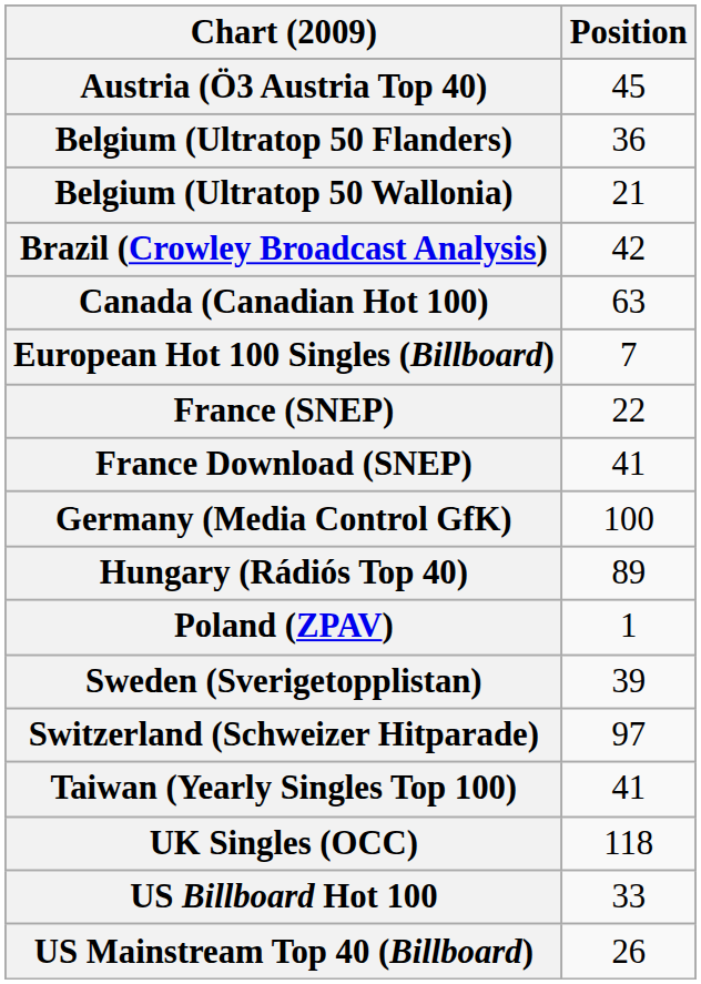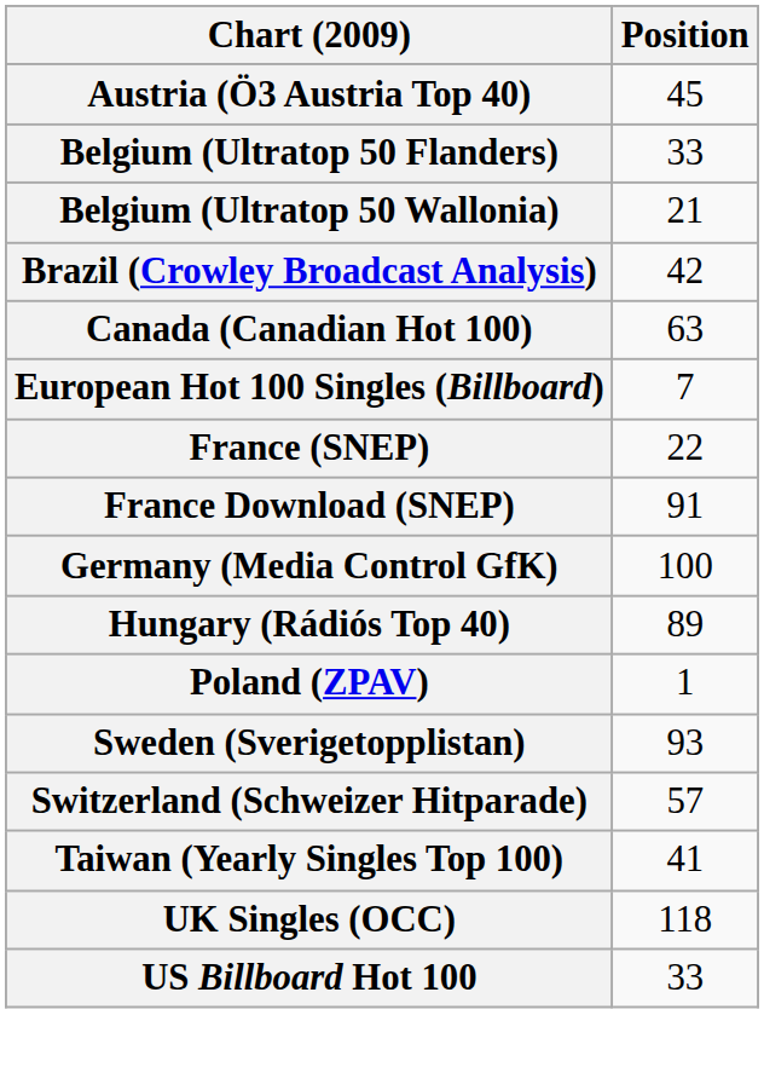 <table class="wikitable sortable plainrowheaders" style="text-align:center">
 <tr>
 <th scope="col">Chart (2009)</th>
 <th scope="col">Position</th>
 </tr>
 <tr>
 <th scope="row">Austria (Ö3 Austria Top 40)</th>
 <td style="text-align:center">45</td>
 </tr>
 <tr>
 <th scope="row">Belgium (Ultratop 50 Flanders)</th>
-<td style="text-align:center">36</td>
+<td style="text-align:center">33</td>
 </tr>
 <tr>
 <th scope="row">Belgium (Ultratop 50 Wallonia)</th>
 <td style="text-align:center">21</td>
 </tr>
 <tr>
 <th scope="row">Brazil (<a href='#'>Crowley Broadcast Analysis</a>)</th>
 <td style="text-align:center">42</td>
 </tr>
 <tr>
 <th scope="row">Canada (Canadian Hot 100)</th>
 <td style="text-align:center">63</td>
 </tr>
 <tr>
 <th scope="row">European Hot 100 Singles (<em>Billboard</em>)</th>
 <td style="text-align:center">7</td>
 </tr>
 <tr>
 <th scope="row">France (SNEP)</th>
 <td style="text-align:center">22</td>
 </tr>
 <tr>
 <th scope="row">France Download (SNEP)</th>
-<td style="text-align:center">41</td>
+<td style="text-align:center">91</td>
 </tr>
 <tr>
 <th scope="row">Germany (Media Control GfK)</th>
 <td style="text-align:center">100</td>
 </tr>
 <tr>
 <th scope="row">Hungary (Rádiós Top 40)</th>
 <td style="text-align:center">89</td>
 </tr>
 <tr>
 <th scope="row">Poland (<a href='#'>ZPAV</a>)</th>
 <td style="text-align:center">1</td>
 </tr>
 <tr>
 <th scope="row">Sweden (Sverigetopplistan)</th>
-<td style="text-align:center">39</td>
+<td style="text-align:center">93</td>
 </tr>
 <tr>
 <th scope="row">Switzerland (Schweizer Hitparade)</th>
-<td style="text-align:center">97</td>
+<td style="text-align:center">57</td>
 </tr>
 <tr>
 <th scope="row">Taiwan (Yearly Singles Top 100)</th>
 <td style="text-align:center">41</td>
 </tr>
 <tr>
 <th scope="row">UK Singles (OCC)</th>
 <td style="text-align:center">118</td>
 </tr>
 <tr>
 <th scope="row">US <em>Billboard</em> Hot 100</th>
 <td style="text-align:center">33</td>
 </tr>
-<tr>
-<th scope="row">US Mainstream Top 40 (<em>Billboard</em>)</th>
-<td style="text-align:center">26</td>
-</tr>
 </table>
